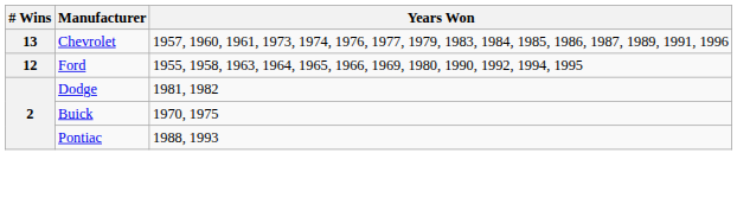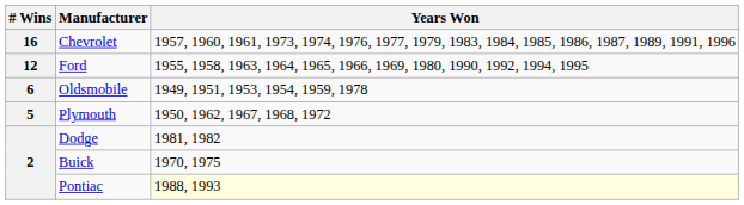 <table class="wikitable" style="font-size: 95%;">
 <tr>
 <th># Wins</th>
 <th>Manufacturer</th>
 <th>Years Won</th>
 </tr>
 <tr>
-<th>13</th>
+<th>16</th>
 <td><a href='#'>Chevrolet</a></td>
 <td>1957, 1960, 1961, 1973, 1974, 1976, 1977, 1979, 1983, 1984, 1985, 1986, 1987, 1989, 1991, 1996</td>
 </tr>
 <tr>
 <th>12</th>
 <td><a href='#'>Ford</a></td>
 <td>1955, 1958, 1963, 1964, 1965, 1966, 1969, 1980, 1990, 1992, 1994, 1995</td>
+</tr>
+<tr>
+<th>6</th>
+<td><a href='#'>Oldsmobile</a></td>
+<td>1949, 1951, 1953, 1954, 1959, 1978</td>
+</tr>
+<tr>
+<th>5</th>
+<td><a href='#'>Plymouth</a></td>
+<td>1950, 1962, 1967, 1968, 1972</td>
 </tr>
 <tr>
 <th rowspan="3">2</th>
 <td><a href='#'>Dodge</a></td>
 <td>1981, 1982</td>
 </tr>
 <tr>
 <td><a href='#'>Buick</a></td>
 <td>1970, 1975</td>
 </tr>
 <tr>
 <td><a href='#'>Pontiac</a></td>
-<td>1988, 1993</td>
+<td style="background: lightyellow;">1988, 1993</td>
 </tr>
 </table>
